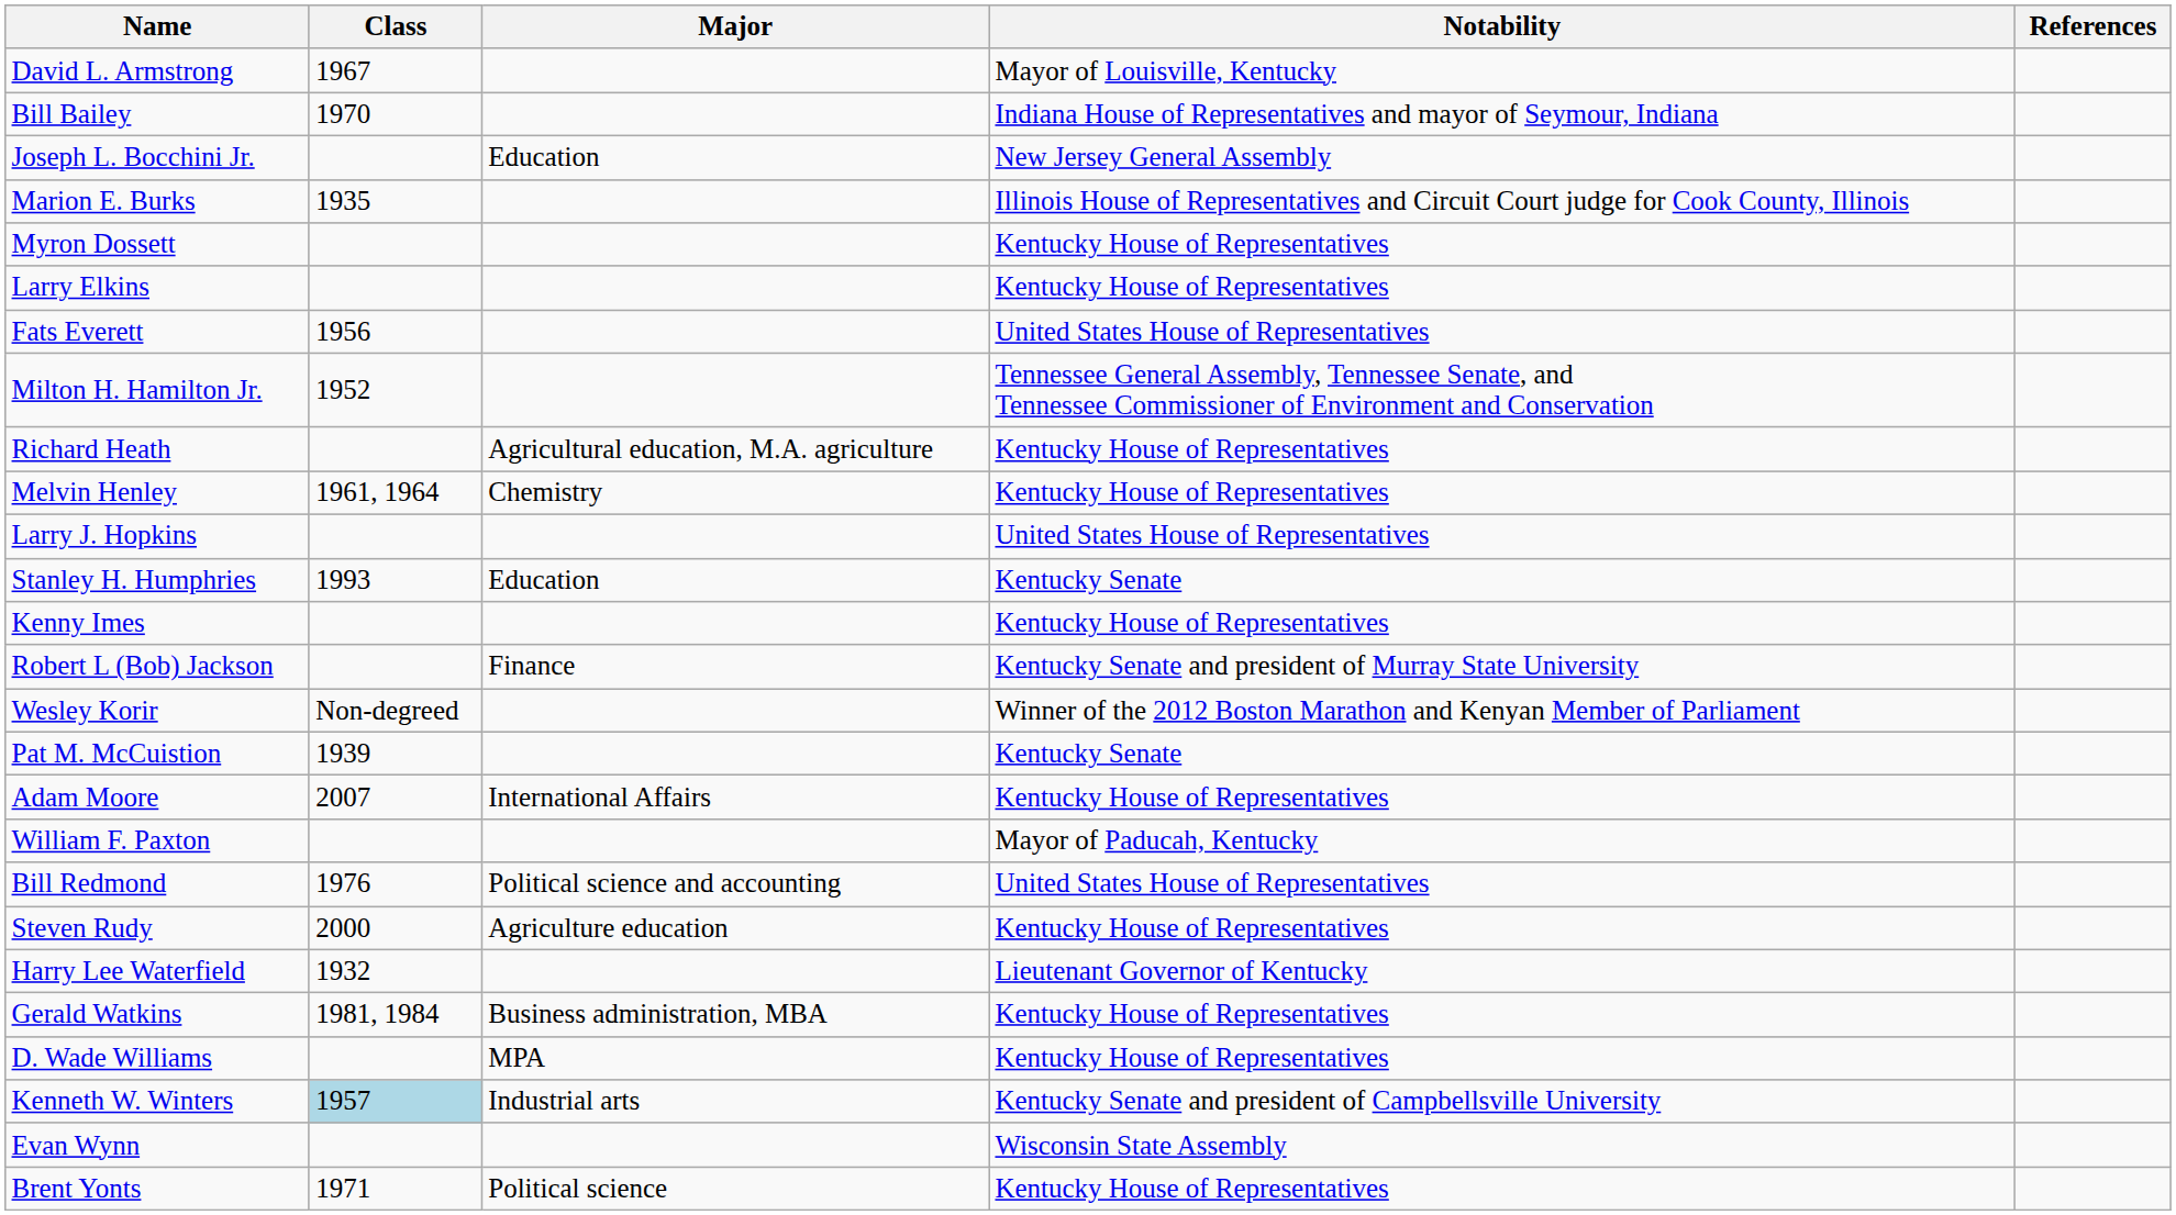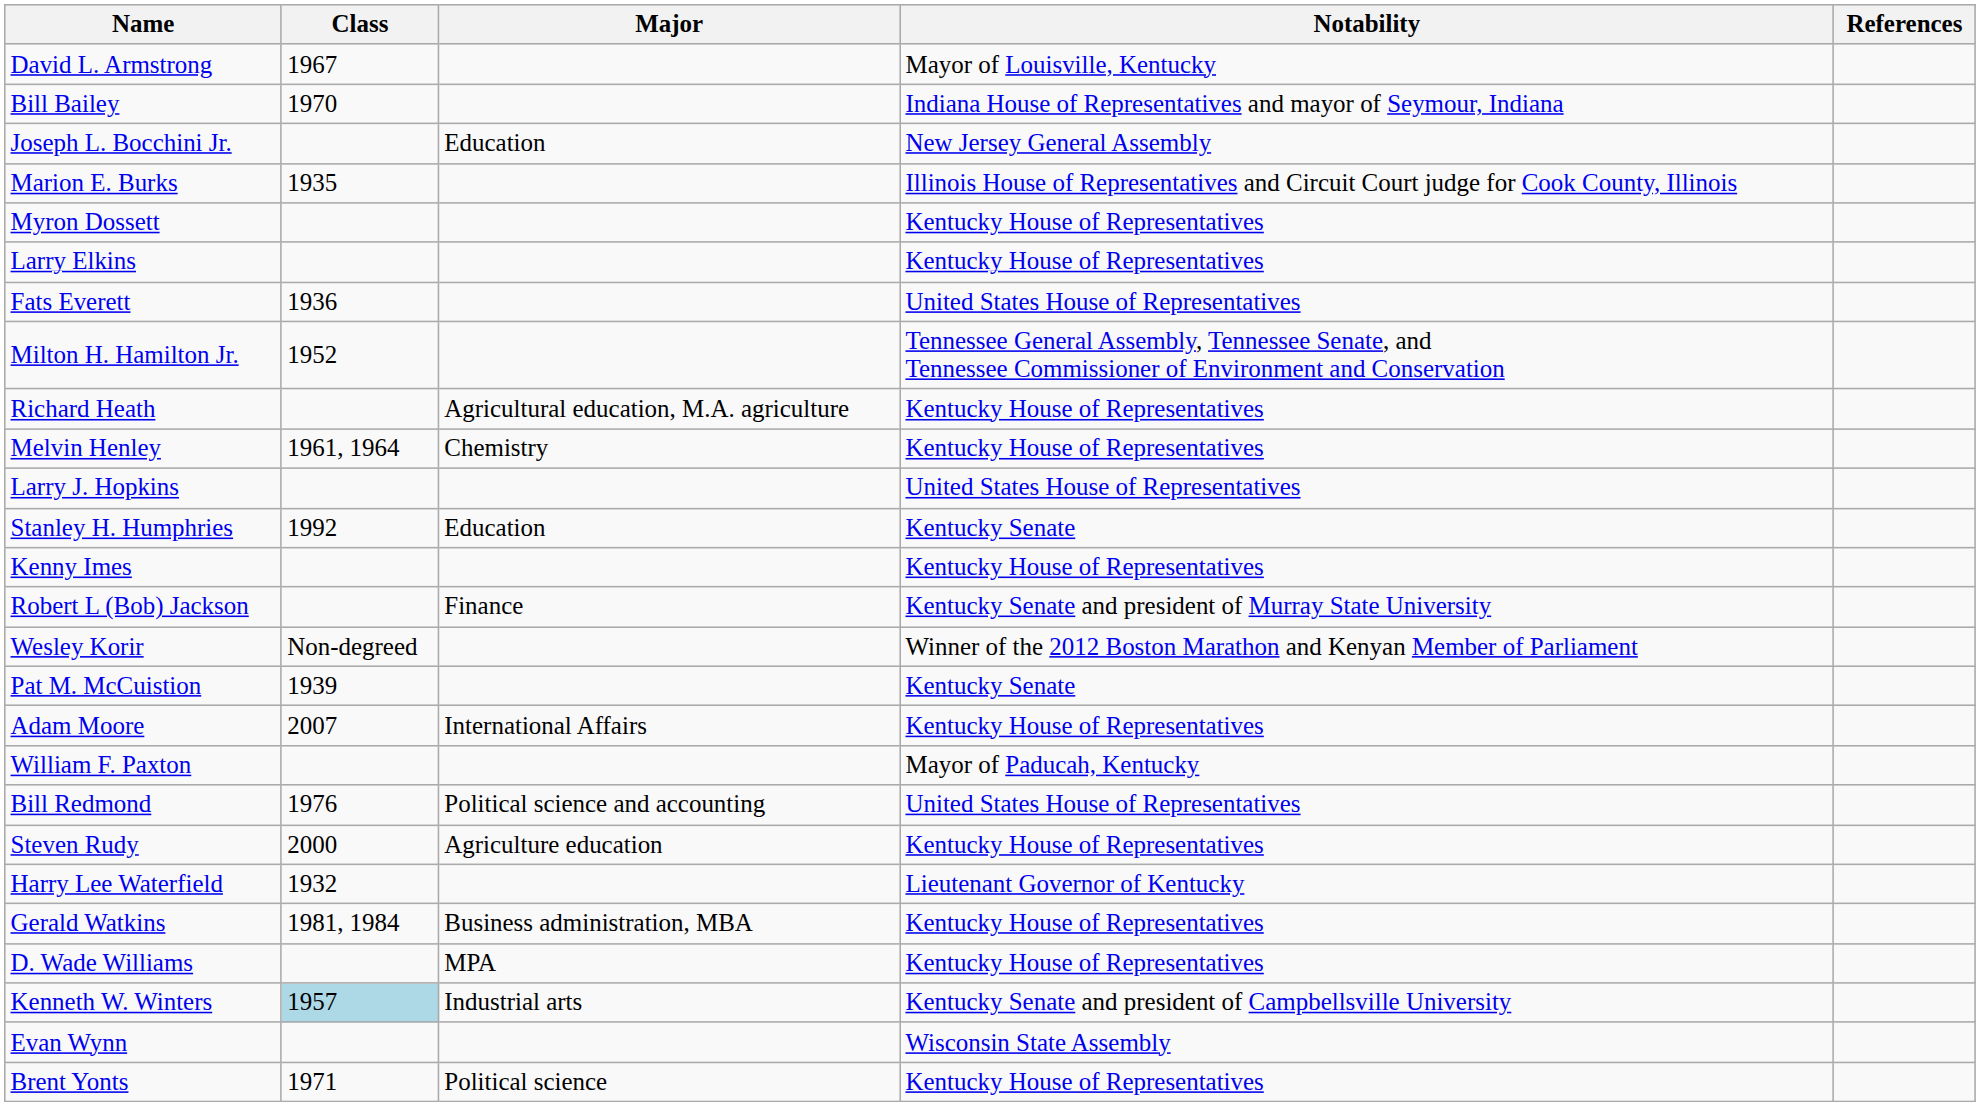 <table class="wikitable sortable" style="width:100%;">
 <tr>
 <th>Name</th>
 <th>Class</th>
 <th>Major</th>
 <th>Notability</th>
 <th>References</th>
 </tr>
 <tr>
 <td><a href='#'>David L. Armstrong</a></td>
 <td>1967</td>
 <td></td>
 <td>Mayor of <a href='#'>Louisville, Kentucky</a></td>
 <td></td>
 </tr>
 <tr>
 <td><a href='#'>Bill Bailey</a></td>
 <td>1970</td>
 <td></td>
 <td><a href='#'>Indiana House of Representatives</a> and mayor of <a href='#'>Seymour, Indiana</a></td>
 <td></td>
 </tr>
 <tr>
 <td><a href='#'>Joseph L. Bocchini Jr.</a></td>
 <td></td>
 <td>Education</td>
 <td><a href='#'>New Jersey General Assembly</a></td>
 <td></td>
 </tr>
 <tr>
 <td><a href='#'>Marion E. Burks</a></td>
 <td>1935</td>
 <td></td>
 <td><a href='#'>Illinois House of Representatives</a> and Circuit Court judge for <a href='#'>Cook County, Illinois</a></td>
 <td></td>
 </tr>
 <tr>
 <td><a href='#'>Myron Dossett</a></td>
 <td></td>
 <td></td>
 <td><a href='#'>Kentucky House of Representatives</a></td>
 <td></td>
 </tr>
 <tr>
 <td><a href='#'>Larry Elkins</a></td>
 <td></td>
 <td></td>
 <td><a href='#'>Kentucky House of Representatives</a></td>
 <td></td>
 </tr>
 <tr>
 <td><a href='#'>Fats Everett</a></td>
-<td>1956</td>
+<td>1936</td>
 <td></td>
 <td><a href='#'>United States House of Representatives</a></td>
 <td></td>
 </tr>
 <tr>
 <td><a href='#'>Milton H. Hamilton Jr.</a></td>
 <td>1952</td>
 <td></td>
 <td><a href='#'>Tennessee General Assembly</a>, <a href='#'>Tennessee Senate</a>, and<br><a href='#'>Tennessee Commissioner of Environment and Conservation</a></td>
 <td></td>
 </tr>
 <tr>
 <td><a href='#'>Richard Heath</a></td>
 <td></td>
 <td>Agricultural education, M.A. agriculture</td>
 <td><a href='#'>Kentucky House of Representatives</a></td>
 <td></td>
 </tr>
 <tr>
 <td><a href='#'>Melvin Henley</a></td>
 <td>1961, 1964</td>
 <td>Chemistry</td>
 <td><a href='#'>Kentucky House of Representatives</a></td>
 <td></td>
 </tr>
 <tr>
 <td><a href='#'>Larry J. Hopkins</a></td>
 <td></td>
 <td></td>
 <td><a href='#'>United States House of Representatives</a></td>
 <td></td>
 </tr>
 <tr>
 <td><a href='#'>Stanley H. Humphries</a></td>
-<td>1993</td>
+<td>1992</td>
 <td>Education</td>
 <td><a href='#'>Kentucky Senate</a></td>
 <td></td>
 </tr>
 <tr>
 <td><a href='#'>Kenny Imes</a></td>
 <td></td>
 <td></td>
 <td><a href='#'>Kentucky House of Representatives</a></td>
 <td></td>
 </tr>
 <tr>
 <td><a href='#'>Robert L (Bob) Jackson</a></td>
 <td></td>
 <td>Finance</td>
 <td><a href='#'>Kentucky Senate</a> and president of <a href='#'>Murray State University</a></td>
 <td></td>
 </tr>
 <tr>
 <td><a href='#'>Wesley Korir</a></td>
 <td>Non-degreed</td>
 <td></td>
 <td>Winner of the <a href='#'>2012 Boston Marathon</a> and Kenyan <a href='#'>Member of Parliament</a></td>
 <td></td>
 </tr>
 <tr>
 <td><a href='#'>Pat M. McCuistion</a></td>
 <td>1939</td>
 <td></td>
 <td><a href='#'>Kentucky Senate</a></td>
 <td></td>
 </tr>
 <tr>
 <td><a href='#'>Adam Moore</a></td>
 <td>2007</td>
 <td>International Affairs</td>
 <td><a href='#'>Kentucky House of Representatives</a></td>
 <td></td>
 </tr>
 <tr>
 <td><a href='#'>William F. Paxton</a></td>
 <td></td>
 <td></td>
 <td>Mayor of <a href='#'>Paducah, Kentucky</a></td>
 <td></td>
 </tr>
 <tr>
 <td><a href='#'>Bill Redmond</a></td>
 <td>1976</td>
 <td>Political science and accounting</td>
 <td><a href='#'>United States House of Representatives</a></td>
 <td></td>
 </tr>
 <tr>
 <td><a href='#'>Steven Rudy</a></td>
 <td>2000</td>
 <td>Agriculture education</td>
 <td><a href='#'>Kentucky House of Representatives</a></td>
 <td></td>
 </tr>
 <tr>
 <td><a href='#'>Harry Lee Waterfield</a></td>
 <td>1932</td>
 <td></td>
 <td><a href='#'>Lieutenant Governor of Kentucky</a></td>
 <td></td>
 </tr>
 <tr>
 <td><a href='#'>Gerald Watkins</a></td>
 <td>1981, 1984</td>
 <td>Business administration, MBA</td>
 <td><a href='#'>Kentucky House of Representatives</a></td>
 <td></td>
 </tr>
 <tr>
 <td><a href='#'>D. Wade Williams</a></td>
 <td></td>
 <td>MPA</td>
 <td><a href='#'>Kentucky House of Representatives</a></td>
 <td></td>
 </tr>
 <tr>
 <td><a href='#'>Kenneth W. Winters</a></td>
 <td style="background: lightblue;">1957</td>
 <td>Industrial arts</td>
 <td><a href='#'>Kentucky Senate</a> and president of <a href='#'>Campbellsville University</a></td>
 <td></td>
 </tr>
 <tr>
 <td><a href='#'>Evan Wynn</a></td>
 <td></td>
 <td></td>
 <td><a href='#'>Wisconsin State Assembly</a></td>
 <td></td>
 </tr>
 <tr>
 <td><a href='#'>Brent Yonts</a></td>
 <td>1971</td>
 <td>Political science</td>
 <td><a href='#'>Kentucky House of Representatives</a></td>
 <td></td>
 </tr>
 </table>
